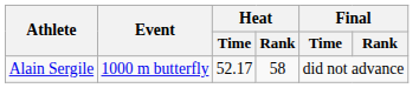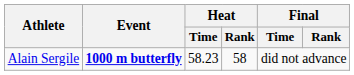 <table class=wikitable style=font-size:90%;text-align:center>
 <tr>
 <th rowspan=2>Athlete</th>
 <th rowspan=2>Event</th>
 <th colspan=2>Heat</th>
 <th colspan=2>Final</th>
 </tr>
 <tr style=font-size:95%>
 <th>Time</th>
 <th>Rank</th>
 <th>Time</th>
 <th>Rank</th>
 </tr>
 <tr>
 <td align=left><a href='#'>Alain Sergile</a></td>
-<td align=left><a href='#'>1000 m butterfly</a></td>
-<td>52.17</td>
+<td align=left><strong><a href='#'>1000 m butterfly</a></strong></td>
+<td>58.23</td>
 <td>58</td>
 <td colspan=2>did not advance</td>
 </tr>
 </table>
